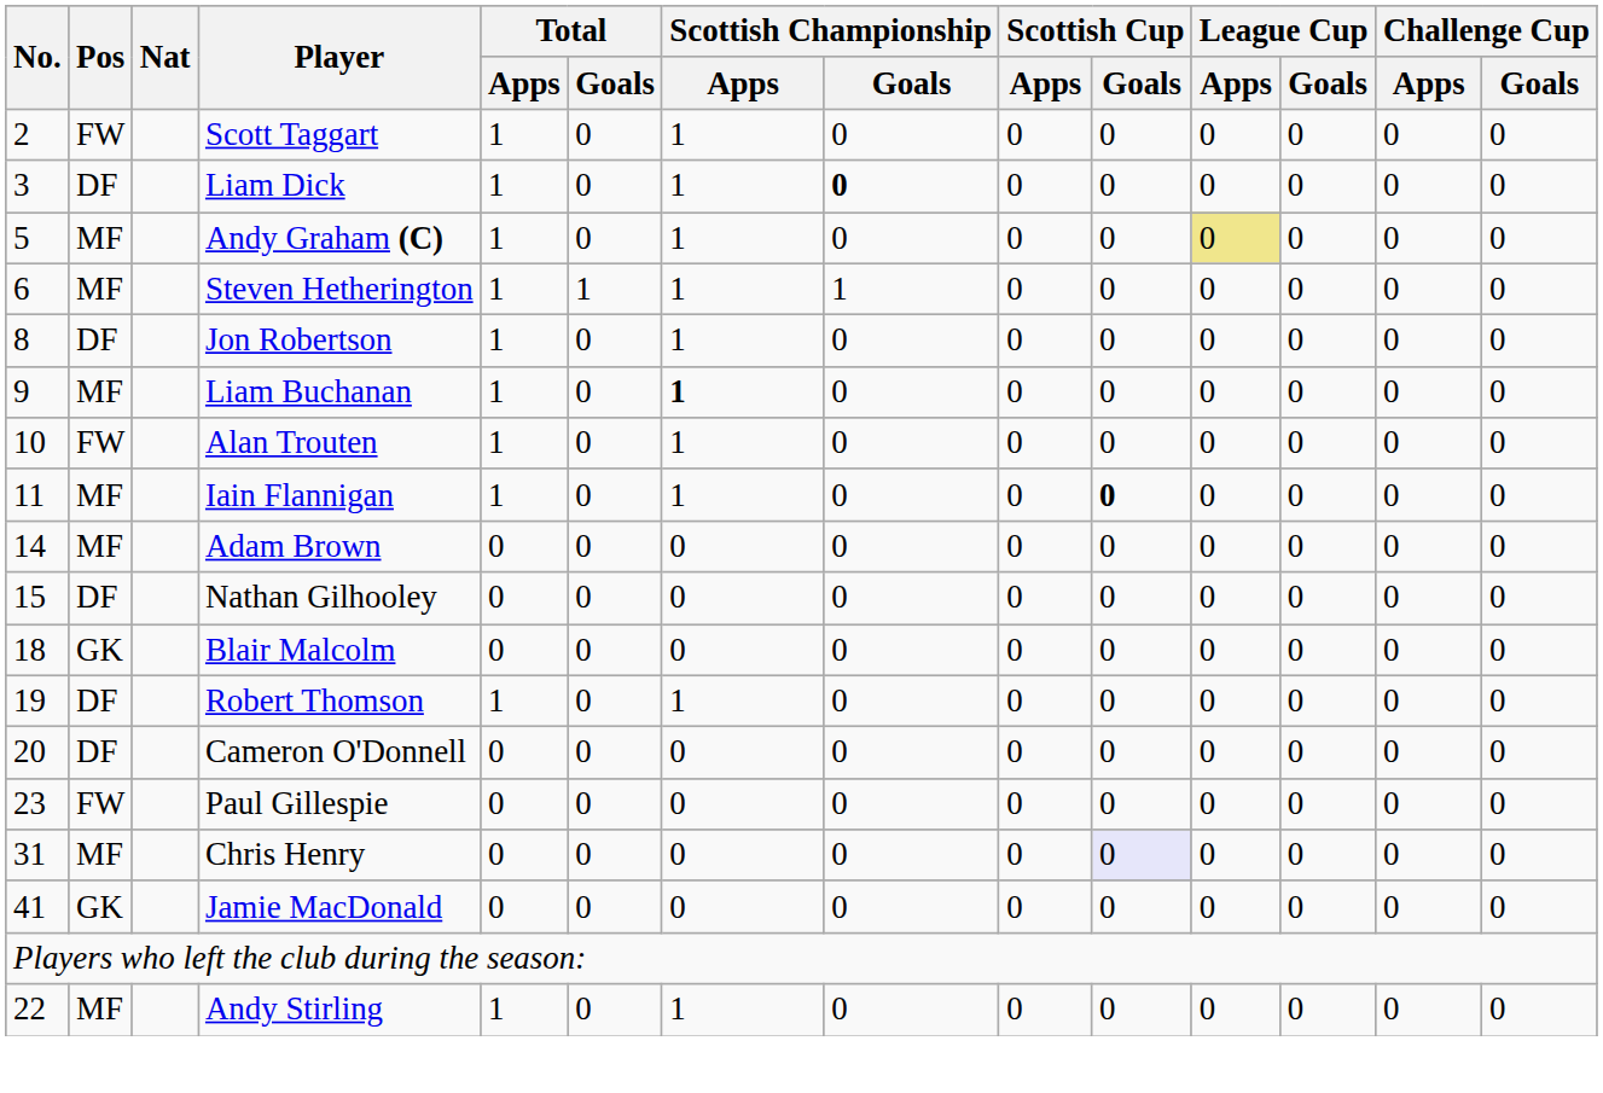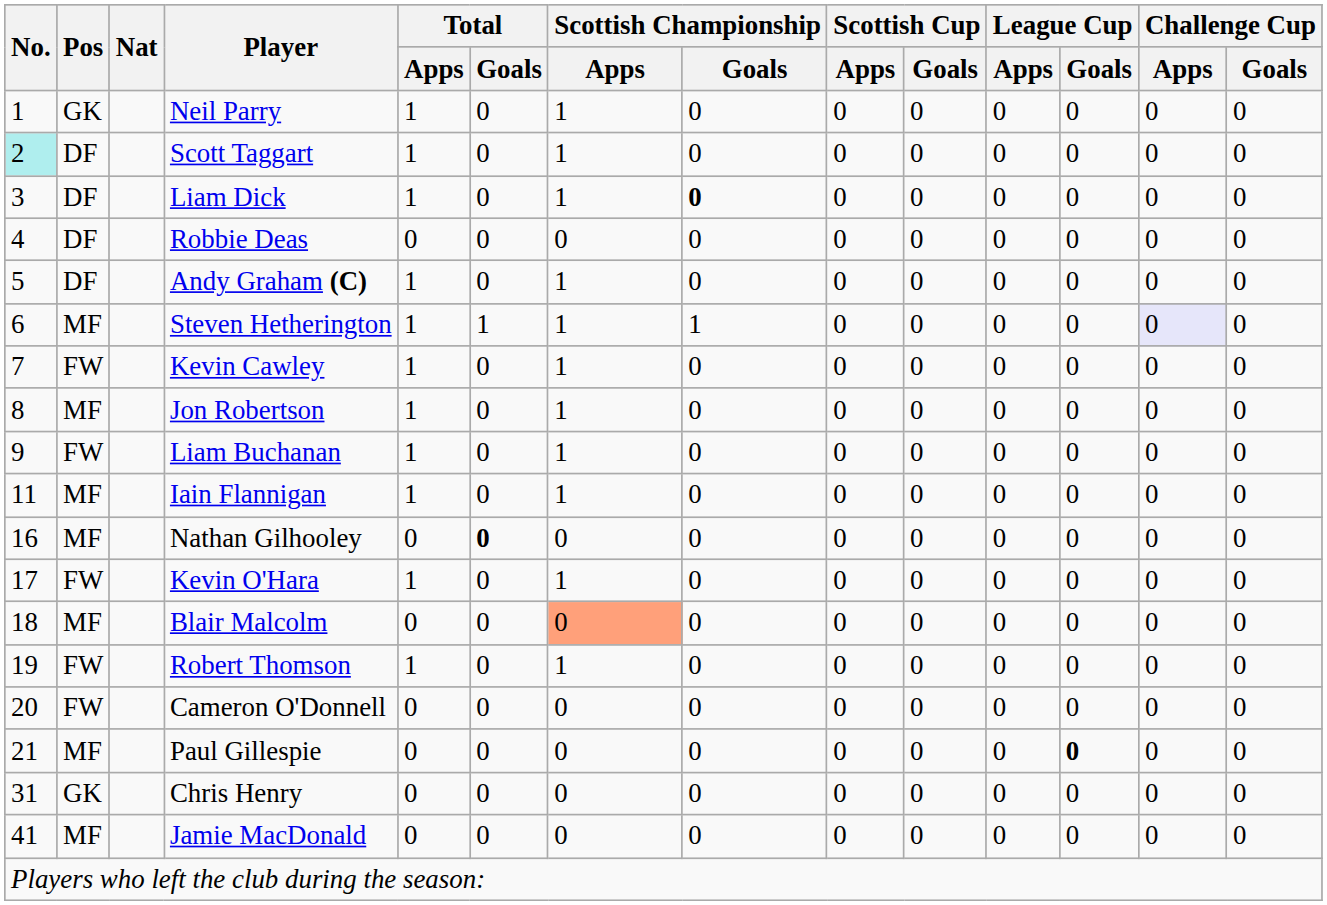 <table class="wikitable sortable">
 <tr>
 <th rowspan="2"><abbr>No.</abbr></th>
 <th rowspan="2"><abbr>Pos</abbr></th>
 <th rowspan="2"><abbr>Nat</abbr></th>
 <th rowspan="2">Player</th>
 <th colspan="2">Total</th>
 <th colspan="2">Scottish Championship</th>
 <th colspan="2">Scottish Cup</th>
 <th colspan="2">League Cup</th>
 <th colspan="2">Challenge Cup</th>
 </tr>
 <tr>
 <th>Apps</th>
 <th>Goals</th>
 <th>Apps</th>
 <th>Goals</th>
 <th>Apps</th>
 <th>Goals</th>
 <th>Apps</th>
 <th>Goals</th>
 <th>Apps</th>
 <th>Goals</th>
 </tr>
 <tr>
-<td>2</td>
-<td>FW</td>
+<td>1</td>
+<td>GK</td>
+<td></td>
+<td><a href='#'>Neil Parry</a></td>
+<td>1</td>
+<td>0</td>
+<td>1</td>
+<td>0</td>
+<td>0</td>
+<td>0</td>
+<td>0</td>
+<td>0</td>
+<td>0</td>
+<td>0</td>
+</tr>
+<tr>
+<td style="background: paleturquoise;">2</td>
+<td>DF</td>
 <td></td>
 <td><a href='#'>Scott Taggart</a></td>
 <td>1</td>
 <td>0</td>
 <td>1</td>
 <td>0</td>
 <td>0</td>
 <td>0</td>
 <td>0</td>
 <td>0</td>
 <td>0</td>
 <td>0</td>
 </tr>
 <tr>
 <td>3</td>
 <td>DF</td>
 <td></td>
 <td><a href='#'>Liam Dick</a></td>
 <td>1</td>
 <td>0</td>
 <td>1</td>
 <td><strong>0</strong></td>
 <td>0</td>
 <td>0</td>
 <td>0</td>
 <td>0</td>
 <td>0</td>
 <td>0</td>
 </tr>
 <tr>
+<td>4</td>
+<td>DF</td>
+<td></td>
+<td><a href='#'>Robbie Deas</a></td>
+<td>0</td>
+<td>0</td>
+<td>0</td>
+<td>0</td>
+<td>0</td>
+<td>0</td>
+<td>0</td>
+<td>0</td>
+<td>0</td>
+<td>0</td>
+</tr>
+<tr>
 <td>5</td>
-<td>MF</td>
+<td>DF</td>
 <td></td>
 <td><a href='#'>Andy Graham</a> <strong>(C)</strong></td>
 <td>1</td>
 <td>0</td>
 <td>1</td>
 <td>0</td>
 <td>0</td>
 <td>0</td>
-<td style="background: khaki;">0</td>
+<td>0</td>
 <td>0</td>
 <td>0</td>
 <td>0</td>
 </tr>
 <tr>
 <td>6</td>
 <td>MF</td>
 <td></td>
 <td><a href='#'>Steven Hetherington</a></td>
 <td>1</td>
 <td>1</td>
 <td>1</td>
 <td>1</td>
 <td>0</td>
 <td>0</td>
 <td>0</td>
 <td>0</td>
+<td style="background: lavender;">0</td>
+<td>0</td>
+</tr>
+<tr>
+<td>7</td>
+<td>FW</td>
+<td></td>
+<td><a href='#'>Kevin Cawley</a></td>
+<td>1</td>
+<td>0</td>
+<td>1</td>
+<td>0</td>
+<td>0</td>
+<td>0</td>
+<td>0</td>
+<td>0</td>
 <td>0</td>
 <td>0</td>
 </tr>
 <tr>
 <td>8</td>
-<td>DF</td>
+<td>MF</td>
 <td></td>
 <td><a href='#'>Jon Robertson</a></td>
 <td>1</td>
 <td>0</td>
 <td>1</td>
 <td>0</td>
 <td>0</td>
 <td>0</td>
 <td>0</td>
 <td>0</td>
 <td>0</td>
 <td>0</td>
 </tr>
 <tr>
 <td>9</td>
-<td>MF</td>
+<td>FW</td>
 <td></td>
 <td><a href='#'>Liam Buchanan</a></td>
-<td>1</td>
-<td>0</td>
-<td><strong>1</strong></td>
-<td>0</td>
-<td>0</td>
-<td>0</td>
-<td>0</td>
-<td>0</td>
-<td>0</td>
-<td>0</td>
-</tr>
-<tr>
-<td>10</td>
-<td>FW</td>
-<td></td>
-<td><a href='#'>Alan Trouten</a></td>
 <td>1</td>
 <td>0</td>
 <td>1</td>
 <td>0</td>
 <td>0</td>
 <td>0</td>
 <td>0</td>
 <td>0</td>
 <td>0</td>
 <td>0</td>
 </tr>
 <tr>
 <td>11</td>
 <td>MF</td>
 <td></td>
 <td><a href='#'>Iain Flannigan</a></td>
 <td>1</td>
 <td>0</td>
 <td>1</td>
 <td>0</td>
 <td>0</td>
-<td><strong>0</strong></td>
+<td>0</td>
 <td>0</td>
 <td>0</td>
 <td>0</td>
 <td>0</td>
 </tr>
 <tr>
-<td>14</td>
+<td>16</td>
 <td>MF</td>
 <td></td>
-<td><a href='#'>Adam Brown</a></td>
+<td>Nathan Gilhooley</td>
 <td>0</td>
-<td>0</td>
+<td><strong>0</strong></td>
 <td>0</td>
 <td>0</td>
 <td>0</td>
 <td>0</td>
 <td>0</td>
 <td>0</td>
 <td>0</td>
 <td>0</td>
 </tr>
 <tr>
-<td>15</td>
-<td>DF</td>
+<td>17</td>
+<td>FW</td>
 <td></td>
-<td>Nathan Gilhooley</td>
+<td><a href='#'>Kevin O'Hara</a></td>
+<td>1</td>
 <td>0</td>
-<td>0</td>
-<td>0</td>
+<td>1</td>
 <td>0</td>
 <td>0</td>
 <td>0</td>
 <td>0</td>
 <td>0</td>
 <td>0</td>
 <td>0</td>
 </tr>
 <tr>
 <td>18</td>
-<td>GK</td>
+<td>MF</td>
 <td></td>
 <td><a href='#'>Blair Malcolm</a></td>
 <td>0</td>
 <td>0</td>
-<td>0</td>
+<td style="background: lightsalmon;">0</td>
 <td>0</td>
 <td>0</td>
 <td>0</td>
 <td>0</td>
 <td>0</td>
 <td>0</td>
 <td>0</td>
 </tr>
 <tr>
 <td>19</td>
-<td>DF</td>
+<td>FW</td>
 <td></td>
 <td><a href='#'>Robert Thomson</a></td>
 <td>1</td>
 <td>0</td>
 <td>1</td>
 <td>0</td>
 <td>0</td>
 <td>0</td>
 <td>0</td>
 <td>0</td>
 <td>0</td>
 <td>0</td>
 </tr>
 <tr>
 <td>20</td>
-<td>DF</td>
+<td>FW</td>
 <td></td>
 <td>Cameron O'Donnell</td>
 <td>0</td>
 <td>0</td>
 <td>0</td>
 <td>0</td>
 <td>0</td>
 <td>0</td>
 <td>0</td>
 <td>0</td>
 <td>0</td>
 <td>0</td>
 </tr>
 <tr>
-<td>23</td>
-<td>FW</td>
+<td>21</td>
+<td>MF</td>
 <td></td>
 <td>Paul Gillespie</td>
+<td>0</td>
+<td>0</td>
+<td>0</td>
+<td>0</td>
+<td>0</td>
+<td>0</td>
+<td>0</td>
+<td><strong>0</strong></td>
+<td>0</td>
+<td>0</td>
+</tr>
+<tr>
+<td>31</td>
+<td>GK</td>
+<td></td>
+<td>Chris Henry</td>
 <td>0</td>
 <td>0</td>
 <td>0</td>
 <td>0</td>
 <td>0</td>
 <td>0</td>
 <td>0</td>
 <td>0</td>
 <td>0</td>
 <td>0</td>
 </tr>
 <tr>
-<td>31</td>
+<td>41</td>
 <td>MF</td>
-<td></td>
-<td>Chris Henry</td>
-<td>0</td>
-<td>0</td>
-<td>0</td>
-<td>0</td>
-<td>0</td>
-<td style="background: lavender;">0</td>
-<td>0</td>
-<td>0</td>
-<td>0</td>
-<td>0</td>
-</tr>
-<tr>
-<td>41</td>
-<td>GK</td>
 <td></td>
 <td><a href='#'>Jamie MacDonald</a></td>
 <td>0</td>
 <td>0</td>
 <td>0</td>
 <td>0</td>
 <td>0</td>
 <td>0</td>
 <td>0</td>
 <td>0</td>
 <td>0</td>
 <td>0</td>
 </tr>
 <tr>
 <td colspan="14"><em>Players who left the club during the season:</em></td>
 </tr>
-<tr>
-<td>22</td>
-<td>MF</td>
-<td></td>
-<td><a href='#'>Andy Stirling</a></td>
-<td>1</td>
-<td>0</td>
-<td>1</td>
-<td>0</td>
-<td>0</td>
-<td>0</td>
-<td>0</td>
-<td>0</td>
-<td>0</td>
-<td>0</td>
-</tr>
 </table>
